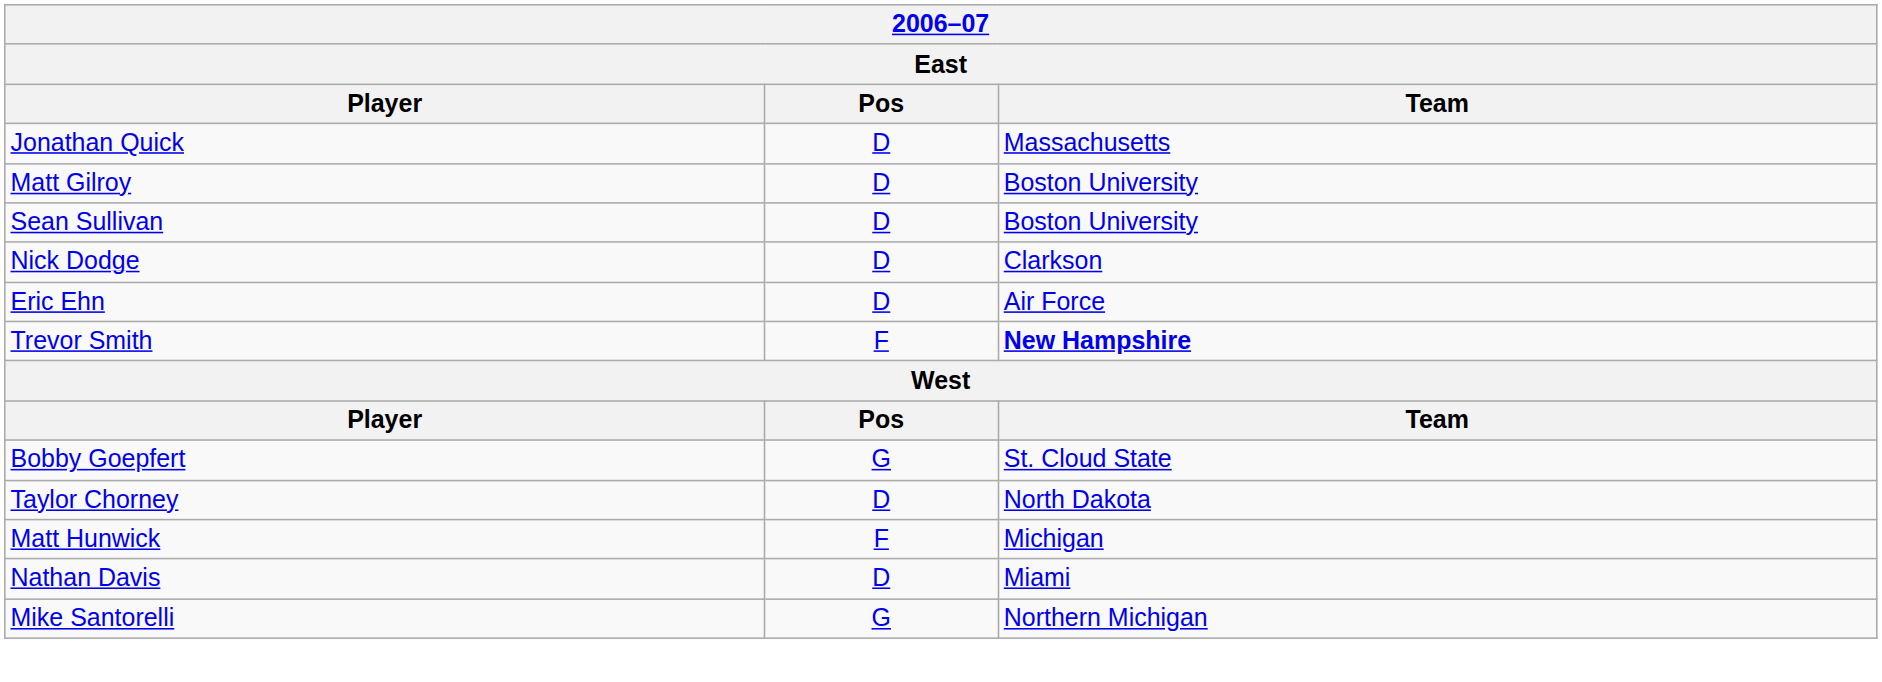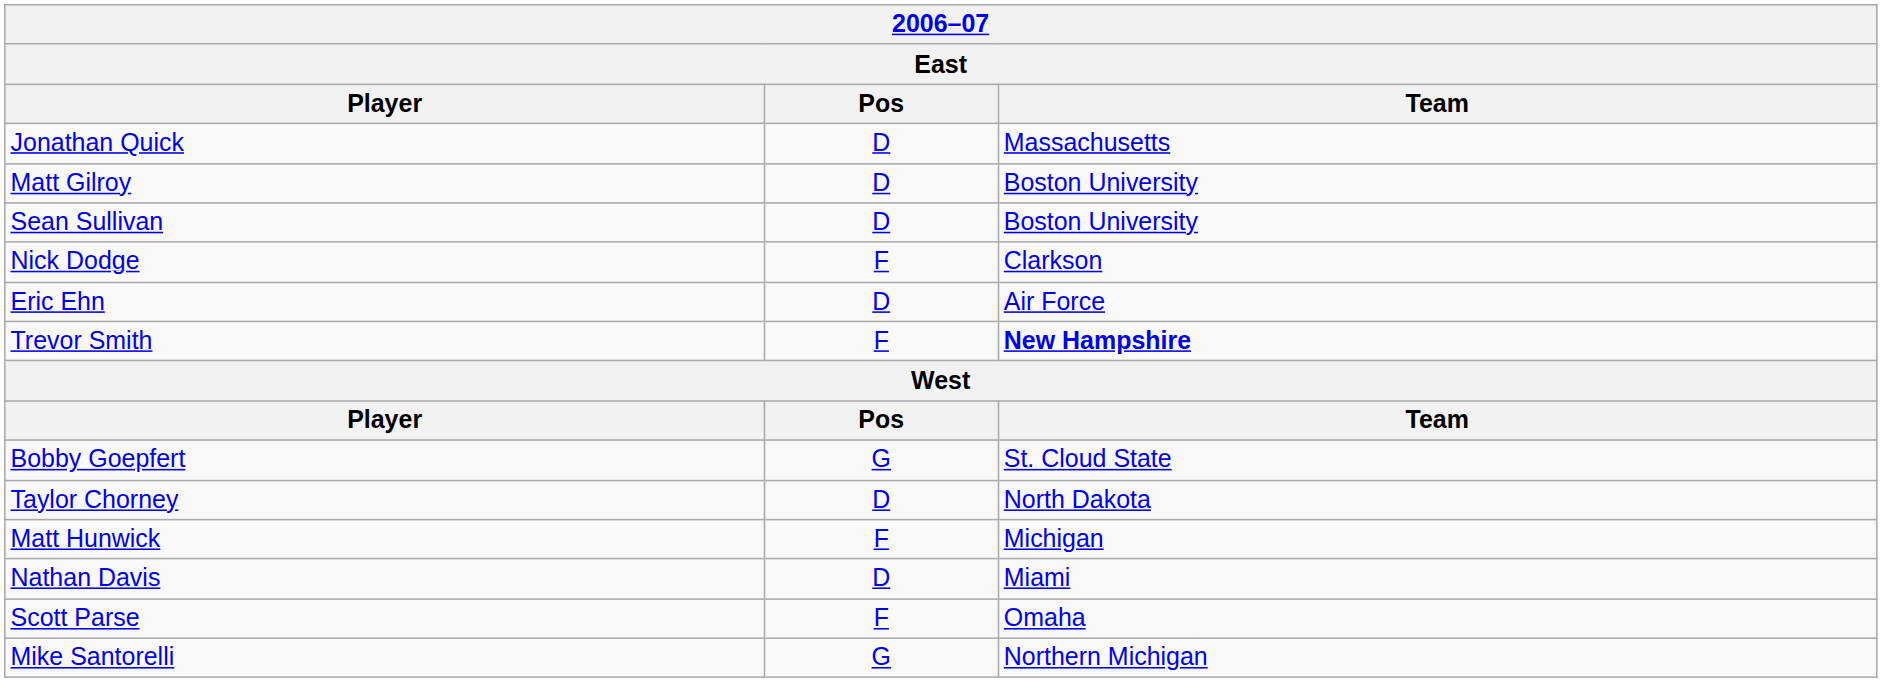 <table class="wikitable" width=95%>
 <tr>
 <th colspan=3><a href='#'>2006–07</a></th>
 </tr>
 <tr>
 <th colspan=3><strong>East</strong></th>
 </tr>
 <tr>
 <th>Player</th>
 <th>Pos</th>
 <th>Team</th>
 </tr>
 <tr>
 <td><a href='#'>Jonathan Quick</a></td>
 <td style="text-align:center;"><a href='#'>D</a></td>
 <td><a href='#'>Massachusetts</a></td>
 </tr>
 <tr>
 <td><a href='#'>Matt Gilroy</a></td>
 <td style="text-align:center;"><a href='#'>D</a></td>
 <td><a href='#'>Boston University</a></td>
 </tr>
 <tr>
 <td><a href='#'>Sean Sullivan</a></td>
 <td style="text-align:center;"><a href='#'>D</a></td>
 <td><a href='#'>Boston University</a></td>
 </tr>
 <tr>
 <td><a href='#'>Nick Dodge</a></td>
-<td style="text-align:center;"><a href='#'>D</a></td>
+<td style="text-align:center;"><a href='#'>F</a></td>
 <td><a href='#'>Clarkson</a></td>
 </tr>
 <tr>
 <td><a href='#'>Eric Ehn</a></td>
 <td style="text-align:center;"><a href='#'>D</a></td>
 <td><a href='#'>Air Force</a></td>
 </tr>
 <tr>
 <td><a href='#'>Trevor Smith</a></td>
 <td style="text-align:center;"><a href='#'>F</a></td>
 <td><strong><a href='#'>New Hampshire</a></strong></td>
 </tr>
 <tr>
 <th colspan=3><strong>West</strong></th>
 </tr>
 <tr>
 <th>Player</th>
 <th>Pos</th>
 <th>Team</th>
 </tr>
 <tr>
 <td><a href='#'>Bobby Goepfert</a></td>
 <td style="text-align:center;"><a href='#'>G</a></td>
 <td><a href='#'>St. Cloud State</a></td>
 </tr>
 <tr>
 <td><a href='#'>Taylor Chorney</a></td>
 <td style="text-align:center;"><a href='#'>D</a></td>
 <td><a href='#'>North Dakota</a></td>
 </tr>
 <tr>
 <td><a href='#'>Matt Hunwick</a></td>
 <td style="text-align:center;"><a href='#'>F</a></td>
 <td><a href='#'>Michigan</a></td>
 </tr>
 <tr>
 <td><a href='#'>Nathan Davis</a></td>
 <td style="text-align:center;"><a href='#'>D</a></td>
 <td><a href='#'>Miami</a></td>
 </tr>
 <tr>
+<td><a href='#'>Scott Parse</a></td>
+<td style="text-align:center;"><a href='#'>F</a></td>
+<td><a href='#'>Omaha</a></td>
+</tr>
+<tr>
 <td><a href='#'>Mike Santorelli</a></td>
 <td style="text-align:center;"><a href='#'>G</a></td>
 <td><a href='#'>Northern Michigan</a></td>
 </tr>
 </table>
